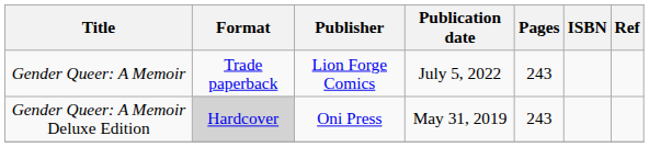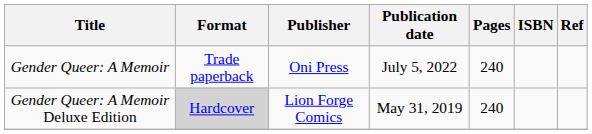 <table class="wikitable" style="text-align:center;">
 <tr>
 <th scope="col">Title</th>
 <th scope="col">Format</th>
 <th scope="col">Publisher</th>
 <th scope="col">Publication date</th>
 <th scope="col">Pages</th>
 <th scope="col">ISBN</th>
 <th scope="col">Ref</th>
 </tr>
 <tr>
 <td><em>Gender Queer: A Memoir</em></td>
 <td><a href='#'>Trade paperback</a></td>
-<td><a href='#'>Lion Forge Comics</a></td>
+<td><a href='#'>Oni Press</a></td>
 <td>July 5, 2022</td>
-<td>243</td>
+<td>240</td>
 <td></td>
 <td></td>
 </tr>
 <tr>
 <td><em>Gender Queer: A Memoir</em> Deluxe Edition</td>
 <td style="background: lightgrey;"><a href='#'>Hardcover</a></td>
-<td><a href='#'>Oni Press</a></td>
+<td><a href='#'>Lion Forge Comics</a></td>
 <td>May 31, 2019</td>
-<td>243</td>
+<td>240</td>
 <td></td>
 <td></td>
 </tr>
 <tr>
 </tr>
 </table>
